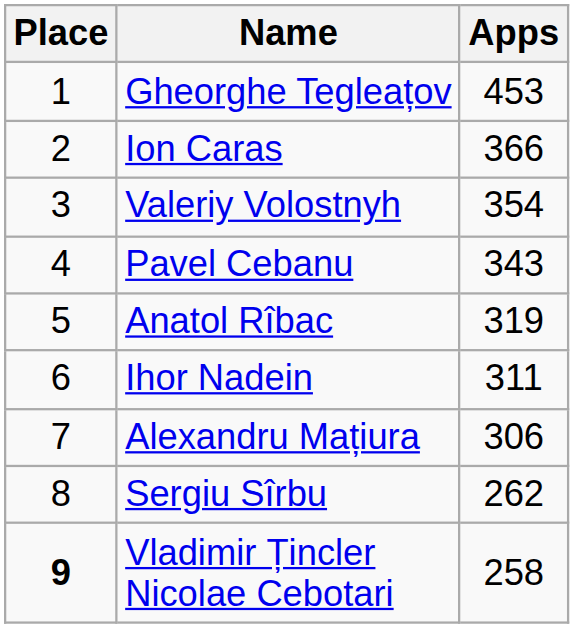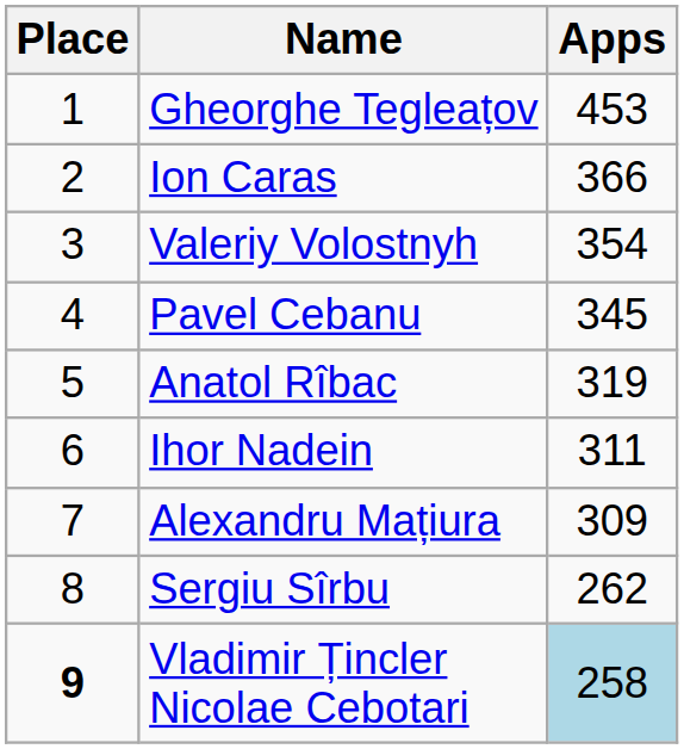 <table class="wikitable">
 <tr>
 <th>Place</th>
 <th>Name</th>
 <th>Apps</th>
 </tr>
 <tr>
 <td align=center>1</td>
 <td align=left> <a href='#'>Gheorghe Tegleațov</a></td>
 <td align=center>453</td>
 </tr>
 <tr>
 <td align=center>2</td>
 <td align=left> <a href='#'>Ion Caras</a></td>
 <td align=center>366</td>
 </tr>
 <tr>
 <td align=center>3</td>
 <td align=left> <a href='#'>Valeriy Volostnyh</a></td>
 <td align=center>354</td>
 </tr>
 <tr>
 <td align=center>4</td>
 <td align=left> <a href='#'>Pavel Cebanu</a></td>
-<td align=center>343</td>
+<td align=center>345</td>
 </tr>
 <tr>
 <td align=center>5</td>
 <td align=left> <a href='#'>Anatol Rîbac</a></td>
 <td align=center>319</td>
 </tr>
 <tr>
 <td align=center>6</td>
 <td align=left> <a href='#'>Ihor Nadein</a></td>
 <td align=center>311</td>
 </tr>
 <tr>
 <td align=center>7</td>
 <td align=left> <a href='#'>Alexandru Mațiura</a></td>
-<td align=center>306</td>
+<td align=center>309</td>
 </tr>
 <tr>
 <td align=center>8</td>
 <td align=left> <a href='#'>Sergiu Sîrbu</a></td>
 <td align=center>262</td>
 </tr>
 <tr>
 <td align=center><strong>9</strong></td>
 <td align=left> <a href='#'>Vladimir Țincler</a><br> <a href='#'>Nicolae Cebotari</a></td>
-<td align=center>258</td>
+<td align=center style="background: lightblue;">258</td>
 </tr>
 </table>
